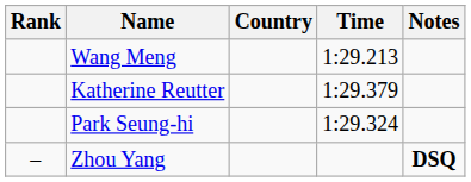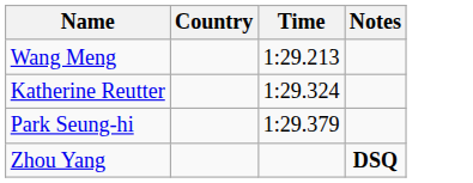 <table class="wikitable sortable" style="text-align:center">
 <tr>
-<th>Rank</th>
 <th>Name</th>
 <th>Country</th>
 <th>Time</th>
 <th>Notes</th>
 </tr>
 <tr>
-<td></td>
 <td align=left><a href='#'>Wang Meng</a></td>
 <td align=left></td>
 <td>1:29.213</td>
 <td></td>
 </tr>
 <tr>
+<td align=left><a href='#'>Katherine Reutter</a></td>
+<td align=left></td>
+<td>1:29.324</td>
 <td></td>
-<td align=left><a href='#'>Katherine Reutter</a></td>
+</tr>
+<tr>
+<td align=left><a href='#'>Park Seung-hi</a></td>
 <td align=left></td>
 <td>1:29.379</td>
 <td></td>
 </tr>
 <tr>
-<td></td>
-<td align=left><a href='#'>Park Seung-hi</a></td>
-<td align=left></td>
-<td>1:29.324</td>
-<td></td>
-</tr>
-<tr>
-<td>–</td>
 <td align=left><a href='#'>Zhou Yang</a></td>
 <td align=left></td>
 <td></td>
 <td><strong>DSQ</strong></td>
 </tr>
 </table>
